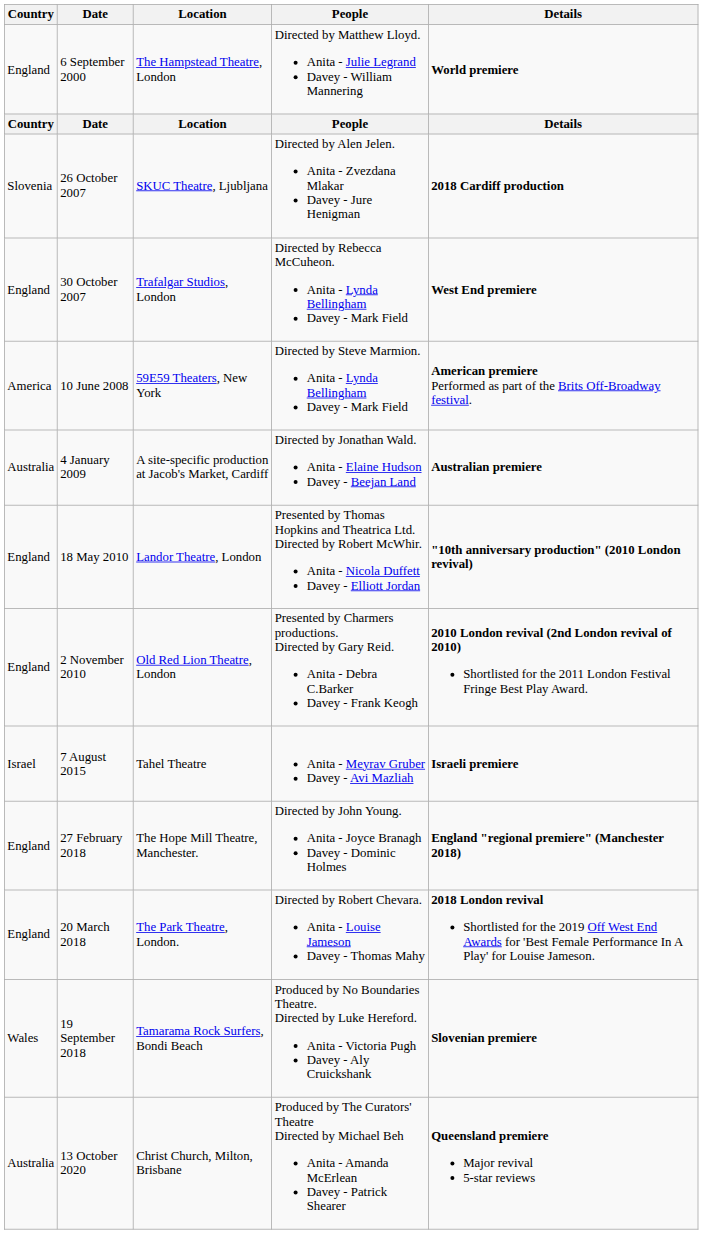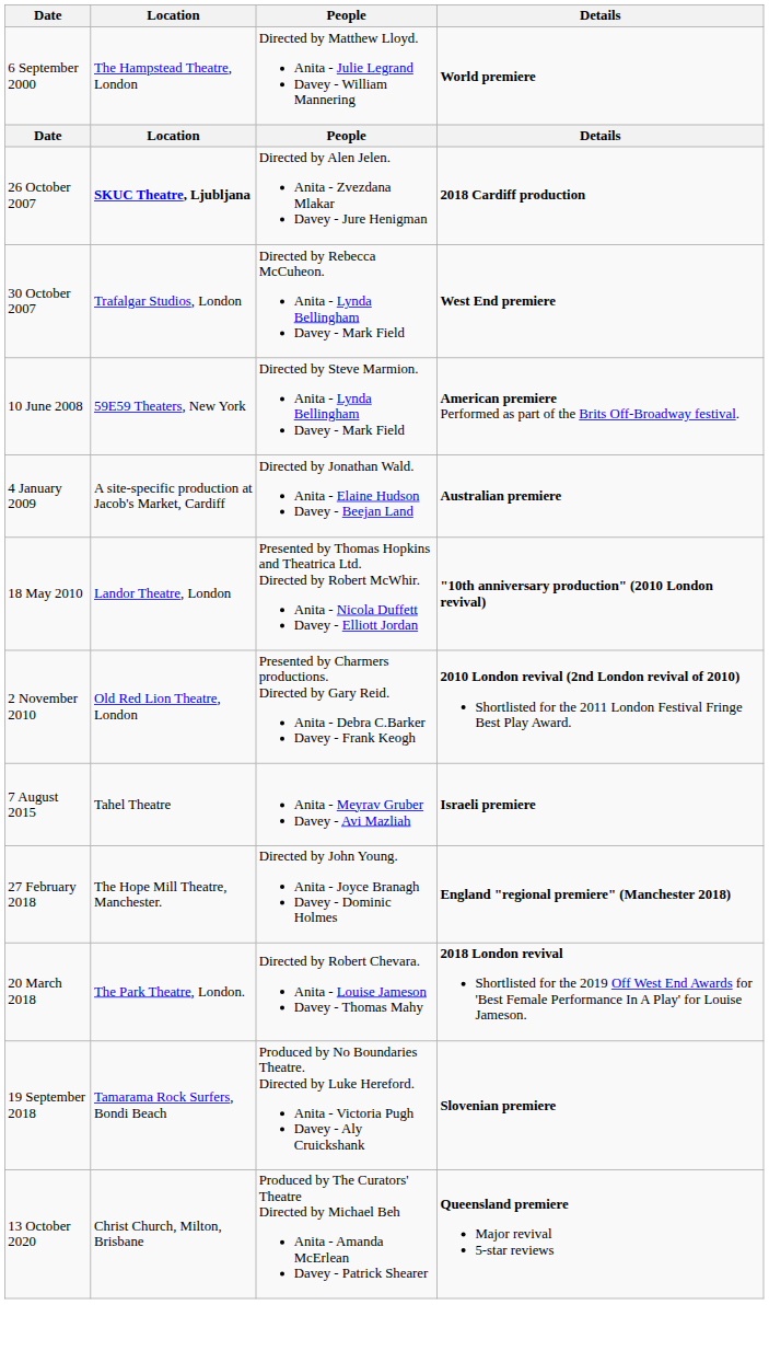 <table class="wikitable">
 <tr>
-<th>Country</th>
 <th>Date</th>
 <th>Location</th>
 <th>People</th>
 <th>Details</th>
 </tr>
 <tr>
-<td>England</td>
 <td>6 September 2000</td>
 <td><a href='#'>The Hampstead Theatre</a>, London</td>
 <td>Directed by Matthew Lloyd.<br><ul><li>Anita - <a href='#'>Julie Legrand</a></li><li>Davey - William Mannering</li></ul></td>
 <td><strong>World premiere</strong></td>
 </tr>
 <tr>
-<th>Country</th>
 <th>Date</th>
 <th>Location</th>
 <th>People</th>
 <th>Details</th>
 </tr>
 <tr>
-<td>Slovenia</td>
 <td>26 October 2007</td>
-<td><a href='#'>SKUC Theatre</a>, Ljubljana</td>
+<td><strong><a href='#'>SKUC Theatre</a>, Ljubljana</strong></td>
 <td>Directed by Alen Jelen.<br><ul><li>Anita - Zvezdana Mlakar</li><li>Davey - Jure Henigman</li></ul></td>
 <td><strong>2018 Cardiff production</strong></td>
 </tr>
 <tr>
-<td>England</td>
 <td>30 October 2007</td>
 <td><a href='#'>Trafalgar Studios</a>, London</td>
 <td>Directed by Rebecca McCuheon.<br><ul><li>Anita - <a href='#'>Lynda Bellingham</a></li><li>Davey - Mark Field</li></ul></td>
 <td><strong>West End premiere</strong></td>
 </tr>
 <tr>
-<td>America</td>
 <td>10 June 2008</td>
 <td><a href='#'>59E59 Theaters</a>, New York</td>
 <td>Directed by Steve Marmion.<br><ul><li>Anita - <a href='#'>Lynda Bellingham</a></li><li>Davey - Mark Field</li></ul></td>
 <td><strong>American premiere</strong><br>Performed as part of the <a href='#'>Brits Off-Broadway festival</a>.</td>
 </tr>
 <tr>
-<td>Australia</td>
 <td>4 January 2009</td>
 <td>A site-specific production at Jacob's Market, Cardiff</td>
 <td>Directed by Jonathan Wald.<br><ul><li>Anita - <a href='#'>Elaine Hudson</a></li><li>Davey - <a href='#'>Beejan Land</a></li></ul></td>
 <td><strong>Australian premiere</strong></td>
 </tr>
 <tr>
-<td>England</td>
 <td>18 May 2010</td>
 <td><a href='#'>Landor Theatre</a>, London</td>
 <td>Presented by Thomas Hopkins and Theatrica Ltd.<br>Directed by Robert McWhir.<ul><li>Anita - <a href='#'>Nicola Duffett</a></li><li>Davey - <a href='#'>Elliott Jordan</a></li></ul></td>
 <td><strong>"10th anniversary production" (2010 London revival)</strong></td>
 </tr>
 <tr>
-<td>England</td>
 <td>2 November 2010</td>
 <td><a href='#'>Old Red Lion Theatre</a>, London</td>
 <td>Presented by Charmers productions.<br>Directed by Gary Reid.<ul><li>Anita - Debra C.Barker</li><li>Davey - Frank Keogh</li></ul></td>
 <td><strong>2010 London revival (2nd London revival of 2010)</strong><br><ul><li>Shortlisted for the 2011 London Festival Fringe Best Play Award.</li></ul></td>
 </tr>
 <tr>
-<td>Israel</td>
 <td>7 August 2015</td>
 <td>Tahel Theatre</td>
 <td><br><ul><li>Anita - <a href='#'>Meyrav Gruber</a></li><li>Davey - <a href='#'>Avi Mazliah</a></li></ul></td>
 <td><strong>Israeli premiere</strong></td>
 </tr>
 <tr>
-<td>England</td>
 <td>27 February 2018</td>
 <td>The Hope Mill Theatre, Manchester.</td>
 <td>Directed by John Young.<br><ul><li>Anita - Joyce Branagh</li><li>Davey - Dominic Holmes</li></ul></td>
 <td><strong>England "regional premiere" (Manchester 2018)</strong></td>
 </tr>
 <tr>
-<td>England</td>
 <td>20 March 2018</td>
 <td><a href='#'>The Park Theatre</a>, London.</td>
 <td>Directed by Robert Chevara.<br><ul><li>Anita - <a href='#'>Louise Jameson</a></li><li>Davey - Thomas Mahy</li></ul></td>
 <td><strong>2018 London revival</strong><br><ul><li>Shortlisted for the 2019 <a href='#'>Off West End Awards</a> for 'Best Female Performance In A Play' for Louise Jameson.</li></ul></td>
 </tr>
 <tr>
-<td>Wales</td>
 <td>19 September 2018</td>
 <td><a href='#'>Tamarama Rock Surfers</a>, Bondi Beach</td>
 <td>Produced by No Boundaries Theatre.<br>Directed by Luke Hereford.<ul><li>Anita - Victoria Pugh</li><li>Davey - Aly Cruickshank</li></ul></td>
 <td><strong>Slovenian premiere</strong></td>
 </tr>
 <tr>
-<td>Australia</td>
 <td>13 October 2020</td>
 <td>Christ Church, Milton, Brisbane</td>
 <td>Produced by The Curators' Theatre<br>Directed by Michael Beh<ul><li>Anita - Amanda McErlean</li><li>Davey - Patrick Shearer</li></ul></td>
 <td><strong>Queensland premiere</strong><br><ul><li>Major revival</li><li>5-star reviews</li></ul></td>
 </tr>
 </table>
